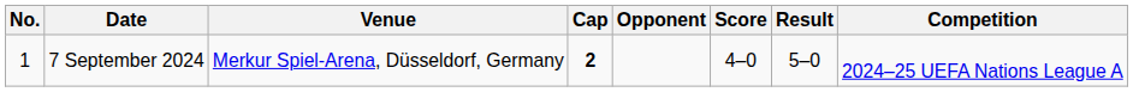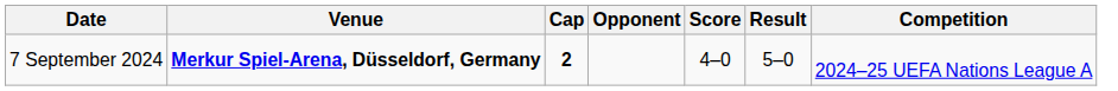 <table class="wikitable sortable">
 <tr>
-<th>No.</th>
 <th>Date</th>
 <th>Venue</th>
 <th>Cap</th>
 <th>Opponent</th>
 <th>Score</th>
 <th>Result</th>
 <th>Competition</th>
 </tr>
 <tr>
-<td align=center>1</td>
 <td>7 September 2024</td>
-<td><a href='#'>Merkur Spiel-Arena</a>, Düsseldorf, Germany</td>
+<td><strong><a href='#'>Merkur Spiel-Arena</a>, Düsseldorf, Germany</strong></td>
 <td align=center><strong>2</strong></td>
 <td></td>
 <td align=center>4–0</td>
 <td align=center>5–0</td>
 <td><br><a href='#'>2024–25 UEFA Nations League A</a></td>
 </tr>
 </table>
